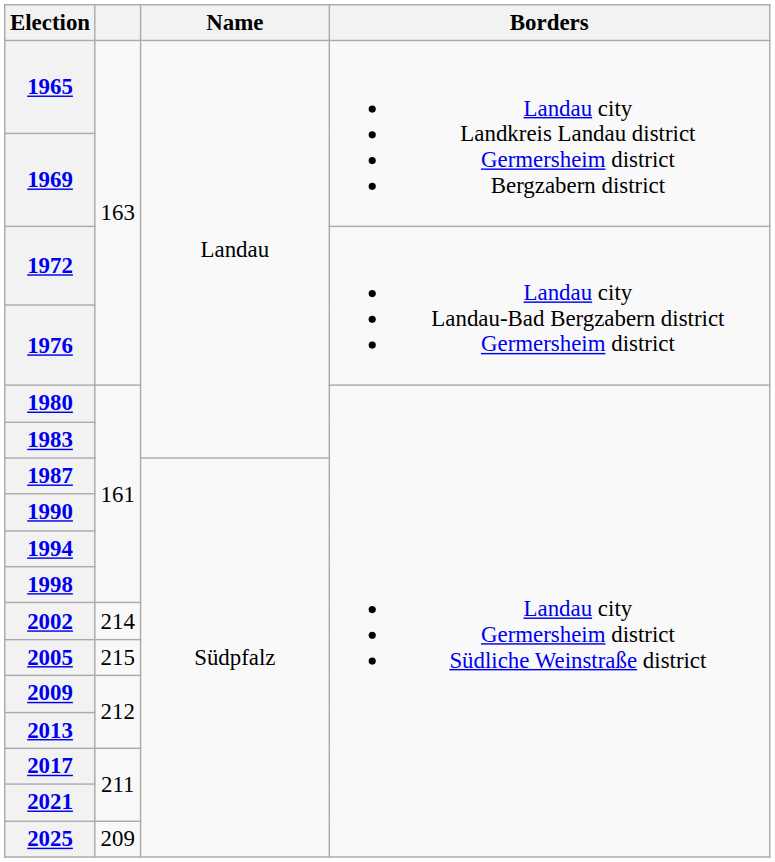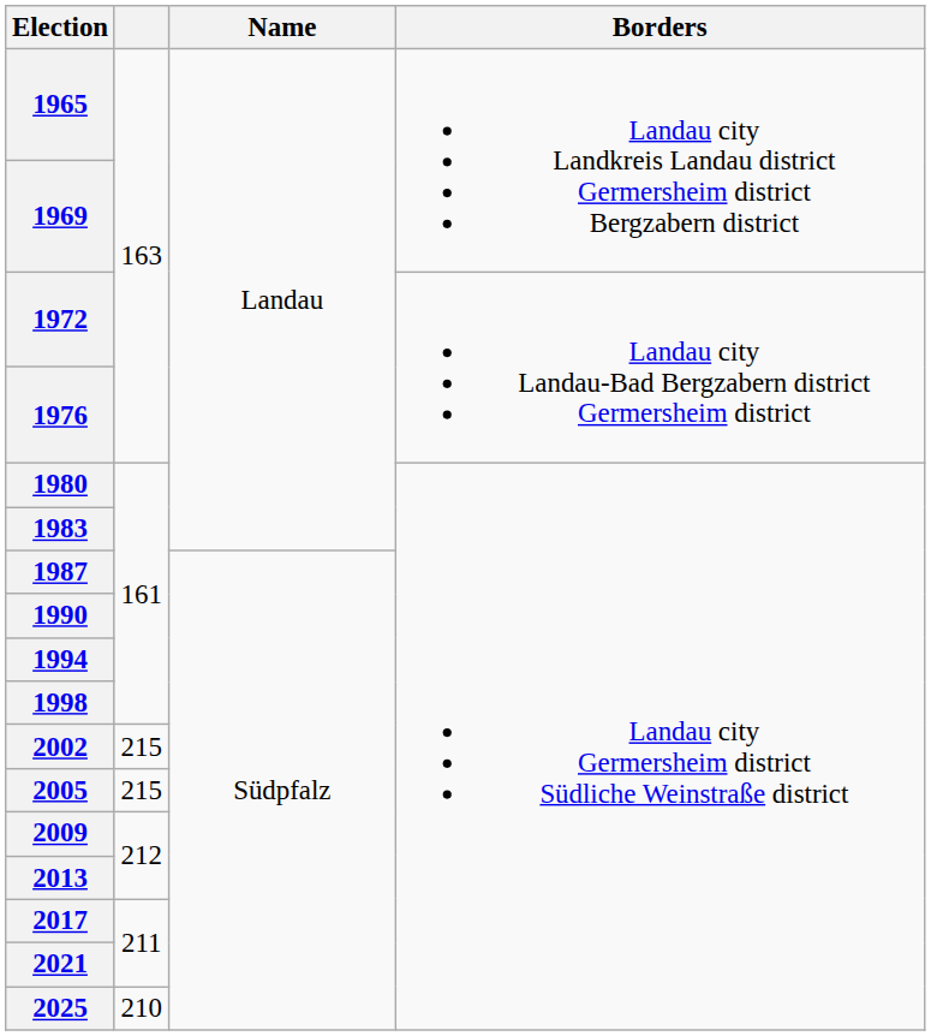 <table class=wikitable style="text-align:center">
 <tr>
 <th>Election</th>
 <th></th>
 <th width=125px>Name</th>
 <th width=300px>Borders</th>
 </tr>
 <tr>
 <th><a href='#'>1965</a></th>
 <td rowspan=4>163</td>
 <td rowspan=6>Landau</td>
 <td rowspan=2><br><ul><li><a href='#'>Landau</a> city</li><li>Landkreis Landau district</li><li><a href='#'>Germersheim</a> district</li><li>Bergzabern district</li></ul></td>
 </tr>
 <tr>
 <th><a href='#'>1969</a></th>
 </tr>
 <tr>
 <th><a href='#'>1972</a></th>
 <td rowspan=2><br><ul><li><a href='#'>Landau</a> city</li><li>Landau-Bad Bergzabern district</li><li><a href='#'>Germersheim</a> district</li></ul></td>
 </tr>
 <tr>
 <th><a href='#'>1976</a></th>
 </tr>
 <tr>
 <th><a href='#'>1980</a></th>
 <td rowspan=6>161</td>
 <td rowspan=13><br><ul><li><a href='#'>Landau</a> city</li><li><a href='#'>Germersheim</a> district</li><li><a href='#'>Südliche Weinstraße</a> district</li></ul></td>
 </tr>
 <tr>
 <th><a href='#'>1983</a></th>
 </tr>
 <tr>
 <th><a href='#'>1987</a></th>
 <td rowspan=11>Südpfalz</td>
 </tr>
 <tr>
 <th><a href='#'>1990</a></th>
 </tr>
 <tr>
 <th><a href='#'>1994</a></th>
 </tr>
 <tr>
 <th><a href='#'>1998</a></th>
 </tr>
 <tr>
 <th><a href='#'>2002</a></th>
-<td>214</td>
+<td>215</td>
 </tr>
 <tr>
 <th><a href='#'>2005</a></th>
 <td>215</td>
 </tr>
 <tr>
 <th><a href='#'>2009</a></th>
 <td rowspan=2>212</td>
 </tr>
 <tr>
 <th><a href='#'>2013</a></th>
 </tr>
 <tr>
 <th><a href='#'>2017</a></th>
 <td rowspan=2>211</td>
 </tr>
 <tr>
 <th><a href='#'>2021</a></th>
 </tr>
 <tr>
 <th><a href='#'>2025</a></th>
-<td>209</td>
+<td>210</td>
 </tr>
 </table>
